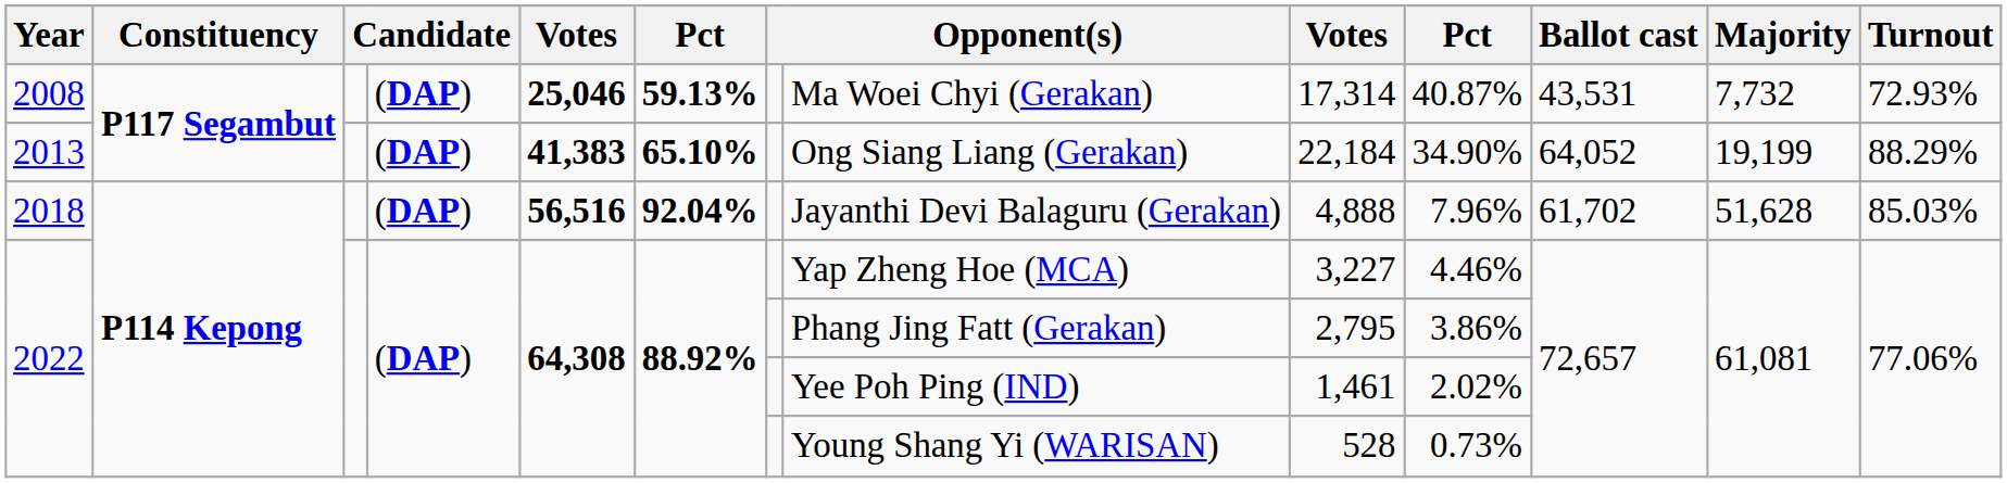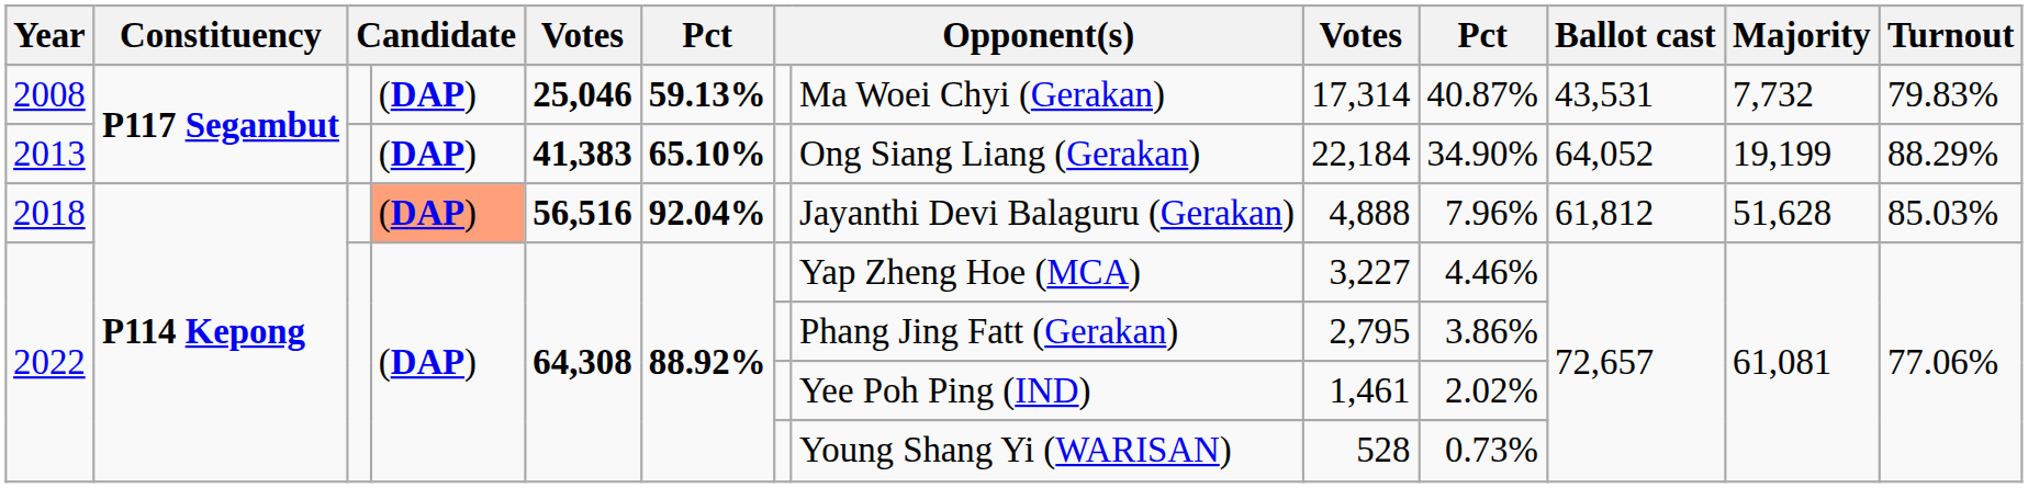 <table class="wikitable" style="margin:0.5em ; font-size:95%">
 <tr>
 <th>Year</th>
 <th>Constituency</th>
 <th colspan=2>Candidate</th>
 <th>Votes</th>
 <th>Pct</th>
 <th colspan=2>Opponent(s)</th>
 <th>Votes</th>
 <th>Pct</th>
 <th>Ballot cast</th>
 <th>Majority</th>
 <th>Turnout</th>
 </tr>
 <tr>
 <td><a href='#'>2008</a></td>
 <td rowspan=2><strong>P117 <a href='#'>Segambut</a></strong></td>
 <td></td>
 <td> (<a href='#'><strong>DAP</strong></a>)</td>
 <td align="right"><strong>25,046</strong></td>
 <td><strong>59.13%</strong></td>
 <td></td>
 <td>Ma Woei Chyi (<a href='#'>Gerakan</a>)</td>
 <td align="right">17,314</td>
 <td>40.87%</td>
 <td>43,531</td>
 <td>7,732</td>
-<td>72.93%</td>
+<td>79.83%</td>
 </tr>
 <tr>
 <td><a href='#'>2013</a></td>
 <td></td>
 <td> (<a href='#'><strong>DAP</strong></a>)</td>
 <td align="right"><strong>41,383</strong></td>
 <td><strong>65.10%</strong></td>
 <td></td>
 <td>Ong Siang Liang (<a href='#'>Gerakan</a>)</td>
 <td align="right">22,184</td>
 <td>34.90%</td>
 <td>64,052</td>
 <td>19,199</td>
 <td>88.29%</td>
 </tr>
 <tr>
 <td><a href='#'>2018</a></td>
 <td rowspan=5><strong>P114 <a href='#'>Kepong</a></strong></td>
 <td></td>
-<td> (<a href='#'><strong>DAP</strong></a>)</td>
+<td style="background: lightsalmon;"> (<a href='#'><strong>DAP</strong></a>)</td>
 <td align="right"><strong>56,516</strong></td>
 <td><strong>92.04%</strong></td>
 <td></td>
 <td>Jayanthi Devi Balaguru (<a href='#'>Gerakan</a>)</td>
 <td align="right">4,888</td>
 <td align=right>7.96%</td>
-<td>61,702</td>
+<td>61,812</td>
 <td>51,628</td>
 <td>85.03%</td>
 </tr>
 <tr>
 <td rowspan=4><a href='#'>2022</a></td>
 <td rowspan=4 ></td>
 <td rowspan=4> (<a href='#'><strong>DAP</strong></a>)</td>
 <td rowspan=4 align="right"><strong>64,308</strong></td>
 <td rowspan=4><strong>88.92%</strong></td>
 <td></td>
 <td>Yap Zheng Hoe (<a href='#'>MCA</a>)</td>
 <td align="right">3,227</td>
 <td align=right>4.46%</td>
 <td rowspan=4>72,657</td>
 <td rowspan=4>61,081</td>
 <td rowspan=4>77.06%</td>
 </tr>
 <tr>
 <td bgcolor=></td>
 <td>Phang Jing Fatt (<a href='#'>Gerakan</a>)</td>
 <td align="right">2,795</td>
 <td align=right>3.86%</td>
 </tr>
 <tr>
 <td></td>
 <td>Yee Poh Ping (<a href='#'>IND</a>)</td>
 <td align="right">1,461</td>
 <td align=right>2.02%</td>
 </tr>
 <tr>
 <td></td>
 <td>Young Shang Yi (<a href='#'>WARISAN</a>)</td>
 <td align="right">528</td>
 <td align=right>0.73%</td>
 </tr>
 </table>
